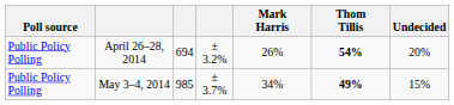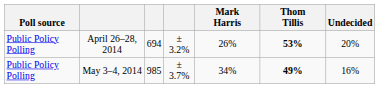 <table class="wikitable" style="text-align:center">
 <tr valign= bottom>
 <th>Poll source</th>
 <th></th>
 <th></th>
 <th></th>
 <th style="width:100px;">Mark<br>Harris</th>
 <th style="width:100px;">Thom<br>Tillis</th>
 <th>Undecided</th>
 </tr>
 <tr>
 <td align=left><a href='#'>Public Policy Polling</a></td>
 <td>April 26–28, 2014</td>
 <td>694</td>
 <td>± 3.2%</td>
 <td>26%</td>
-<td><strong>54%</strong></td>
+<td><strong>53%</strong></td>
 <td>20%</td>
 </tr>
 <tr>
 <td align=left><a href='#'>Public Policy Polling</a></td>
 <td>May 3–4, 2014</td>
 <td>985</td>
 <td>± 3.7%</td>
 <td>34%</td>
 <td><strong>49%</strong></td>
-<td>15%</td>
+<td>16%</td>
 </tr>
 </table>
